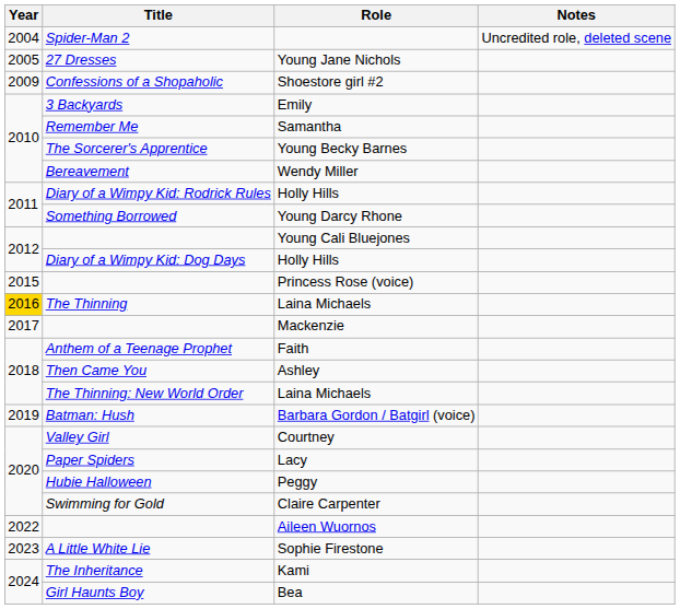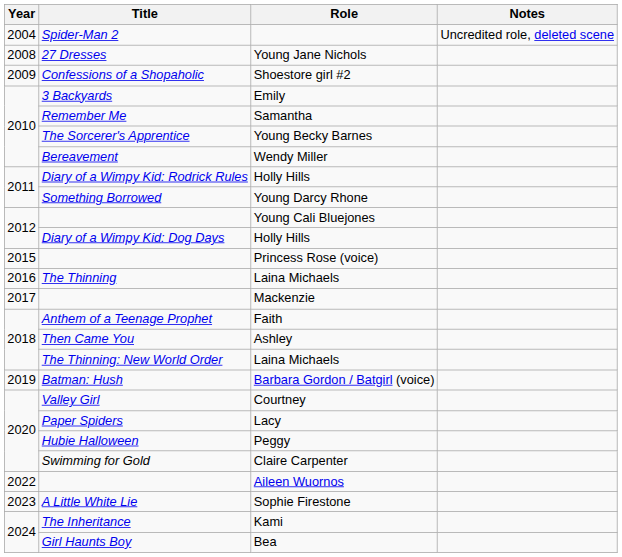 <table class="wikitable sortable">
 <tr>
 <th>Year</th>
 <th>Title</th>
 <th>Role</th>
 <th class="unsortable">Notes</th>
 </tr>
 <tr>
 <td>2004</td>
 <td><em><a href='#'>Spider-Man 2</a></em></td>
 <td></td>
 <td>Uncredited role, <a href='#'>deleted scene</a></td>
 </tr>
 <tr>
-<td>2005</td>
+<td>2008</td>
 <td><em><a href='#'>27 Dresses</a></em></td>
 <td>Young Jane Nichols</td>
 <td></td>
 </tr>
 <tr>
 <td>2009</td>
 <td><em><a href='#'>Confessions of a Shopaholic</a></em></td>
 <td>Shoestore girl #2</td>
 <td></td>
 </tr>
 <tr>
 <td rowspan="4">2010</td>
 <td><em><a href='#'>3 Backyards</a></em></td>
 <td>Emily</td>
 <td></td>
 </tr>
 <tr>
 <td><em><a href='#'>Remember Me</a></em></td>
 <td>Samantha</td>
 <td></td>
 </tr>
 <tr>
 <td><em><a href='#'>The Sorcerer's Apprentice</a></em></td>
 <td>Young Becky Barnes</td>
 <td></td>
 </tr>
 <tr>
 <td><em><a href='#'>Bereavement</a></em></td>
 <td>Wendy Miller</td>
 <td></td>
 </tr>
 <tr>
 <td rowspan="2">2011</td>
 <td style="white-space:nowrap;"><em><a href='#'>Diary of a Wimpy Kid: Rodrick Rules</a></em></td>
 <td>Holly Hills</td>
 <td></td>
 </tr>
 <tr>
 <td><em><a href='#'>Something Borrowed</a></em></td>
 <td>Young Darcy Rhone</td>
 <td></td>
 </tr>
 <tr>
 <td rowspan="2">2012</td>
 <td><em></em></td>
 <td>Young Cali Bluejones</td>
 <td></td>
 </tr>
 <tr>
 <td><em><a href='#'>Diary of a Wimpy Kid: Dog Days</a></em></td>
 <td>Holly Hills</td>
 <td></td>
 </tr>
 <tr>
 <td>2015</td>
 <td><em></em></td>
 <td>Princess Rose (voice)</td>
 <td></td>
 </tr>
 <tr>
-<td style="background: gold;">2016</td>
+<td>2016</td>
 <td><em><a href='#'>The Thinning</a></em></td>
 <td>Laina Michaels</td>
 <td></td>
 </tr>
 <tr>
 <td>2017</td>
 <td><em></em></td>
 <td>Mackenzie</td>
 <td></td>
 </tr>
 <tr>
 <td rowspan="3">2018</td>
 <td><em><a href='#'>Anthem of a Teenage Prophet</a></em></td>
 <td>Faith</td>
 <td></td>
 </tr>
 <tr>
 <td><em><a href='#'>Then Came You</a></em></td>
 <td>Ashley</td>
 <td></td>
 </tr>
 <tr>
 <td><em><a href='#'>The Thinning: New World Order</a></em></td>
 <td>Laina Michaels</td>
 <td></td>
 </tr>
 <tr>
 <td>2019</td>
 <td><em><a href='#'>Batman: Hush</a></em></td>
 <td><a href='#'>Barbara Gordon / Batgirl</a> (voice)</td>
 <td></td>
 </tr>
 <tr>
 <td rowspan="4">2020</td>
 <td><em><a href='#'>Valley Girl</a></em></td>
 <td>Courtney</td>
 <td></td>
 </tr>
 <tr>
 <td><em><a href='#'>Paper Spiders</a></em></td>
 <td>Lacy</td>
 <td></td>
 </tr>
 <tr>
 <td><em><a href='#'>Hubie Halloween</a></em></td>
 <td>Peggy</td>
 <td></td>
 </tr>
 <tr>
 <td><em>Swimming for Gold</em></td>
 <td>Claire Carpenter</td>
 <td></td>
 </tr>
 <tr>
 <td>2022</td>
 <td></td>
 <td><a href='#'>Aileen Wuornos</a></td>
 <td></td>
 </tr>
 <tr>
 <td>2023</td>
 <td><em><a href='#'>A Little White Lie</a></em></td>
 <td>Sophie Firestone</td>
 <td></td>
 </tr>
 <tr>
 <td rowspan=2>2024</td>
 <td><a href='#'><em>The Inheritance</em></a></td>
 <td>Kami</td>
 <td></td>
 </tr>
 <tr>
 <td><em><a href='#'>Girl Haunts Boy</a></em></td>
 <td>Bea</td>
 <td></td>
 </tr>
 </table>
